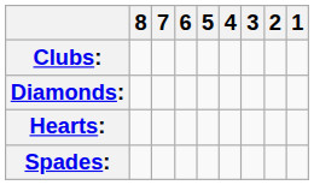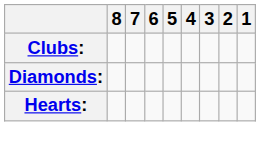 <table class="wikitable">
 <tr>
 <th></th>
 <th>8</th>
 <th>7</th>
 <th>6</th>
 <th>5</th>
 <th>4</th>
 <th>3</th>
 <th>2</th>
 <th>1</th>
 </tr>
 <tr>
 <th><a href='#'>Clubs</a>:</th>
 <td></td>
 <td></td>
 <td></td>
 <td></td>
 <td></td>
 <td></td>
 <td></td>
 <td></td>
 </tr>
 <tr>
 <th><a href='#'>Diamonds</a>:</th>
 <td></td>
 <td></td>
 <td></td>
 <td></td>
 <td></td>
 <td></td>
 <td></td>
 <td></td>
 </tr>
 <tr>
 <th><a href='#'>Hearts</a>:</th>
 <td></td>
 <td></td>
 <td></td>
 <td></td>
 <td></td>
 <td></td>
 <td></td>
 <td></td>
 </tr>
-<tr>
-<th><a href='#'>Spades</a>:</th>
-<td></td>
-<td></td>
-<td></td>
-<td></td>
-<td></td>
-<td></td>
-<td></td>
-<td></td>
-</tr>
 </table>
